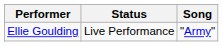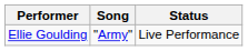 <table class="wikitable" style="font-size: 85%">
 <tr>
 <th>Performer</th>
+<th>Song</th>
 <th>Status</th>
-<th>Song</th>
 </tr>
 <tr>
 <td> <a href='#'>Ellie Goulding</a></td>
+<td>"<a href='#'>Army</a>"</td>
 <td>Live Performance</td>
-<td>"<a href='#'>Army</a>"</td>
 </tr>
 </table>
